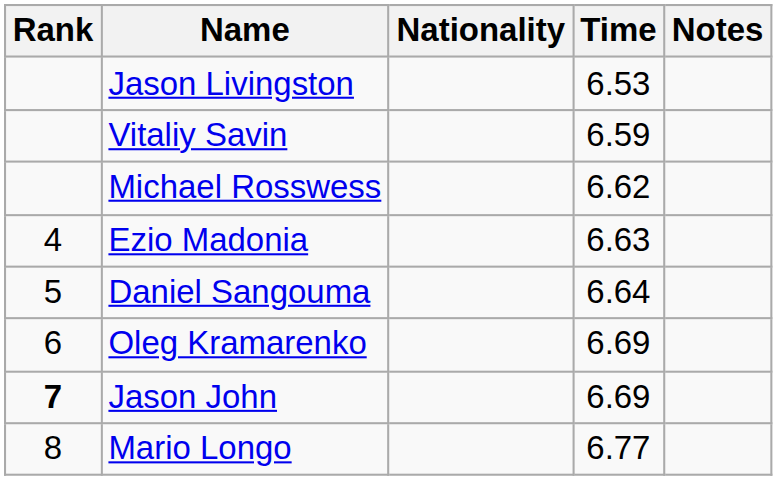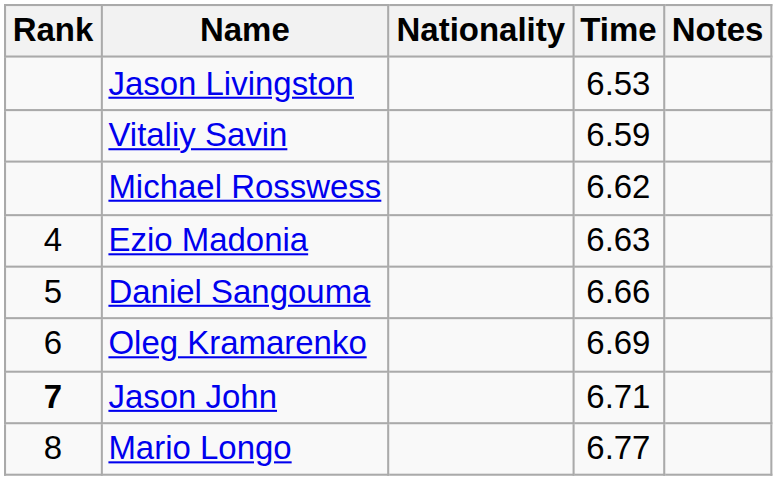 <table class="wikitable sortable" style="text-align:center">
 <tr>
 <th>Rank</th>
 <th>Name</th>
 <th>Nationality</th>
 <th>Time</th>
 <th>Notes</th>
 </tr>
 <tr>
 <td></td>
 <td align="left"><a href='#'>Jason Livingston</a></td>
 <td align=left></td>
 <td>6.53</td>
 <td></td>
 </tr>
 <tr>
 <td></td>
 <td align="left"><a href='#'>Vitaliy Savin</a></td>
 <td align=left></td>
 <td>6.59</td>
 <td></td>
 </tr>
 <tr>
 <td></td>
 <td align="left"><a href='#'>Michael Rosswess</a></td>
 <td align=left></td>
 <td>6.62</td>
 <td></td>
 </tr>
 <tr>
 <td>4</td>
 <td align="left"><a href='#'>Ezio Madonia</a></td>
 <td align=left></td>
 <td>6.63</td>
 <td></td>
 </tr>
 <tr>
 <td>5</td>
 <td align="left"><a href='#'>Daniel Sangouma</a></td>
 <td align=left></td>
-<td>6.64</td>
+<td>6.66</td>
 <td></td>
 </tr>
 <tr>
 <td>6</td>
 <td align="left"><a href='#'>Oleg Kramarenko</a></td>
 <td align=left></td>
 <td>6.69</td>
 <td></td>
 </tr>
 <tr>
 <td><strong>7</strong></td>
 <td align="left"><a href='#'>Jason John</a></td>
 <td align=left></td>
-<td>6.69</td>
+<td>6.71</td>
 <td></td>
 </tr>
 <tr>
 <td>8</td>
 <td align="left"><a href='#'>Mario Longo</a></td>
 <td align=left></td>
 <td>6.77</td>
 <td></td>
 </tr>
 </table>
